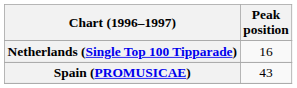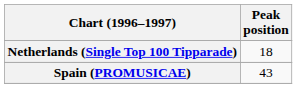 <table class="wikitable sortable plainrowheaders" style="text-align:center">
 <tr>
 <th scope="col">Chart (1996–1997)</th>
 <th scope="col">Peak<br>position</th>
 </tr>
 <tr>
 </tr>
 <tr>
 </tr>
 <tr>
 <th scope="row">Netherlands (<a href='#'>Single Top 100 Tipparade</a>)</th>
-<td>16</td>
+<td>18</td>
 </tr>
 <tr>
 </tr>
 <tr>
 </tr>
 <tr>
 <th scope="row">Spain (<a href='#'>PROMUSICAE</a>)</th>
 <td>43</td>
 </tr>
 <tr>
 </tr>
 </table>
